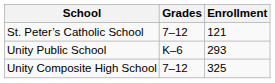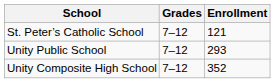 <table class="wikitable">
 <tr>
 <th>School</th>
 <th>Grades</th>
 <th>Enrollment</th>
 </tr>
 <tr>
 <td>St. Peter’s Catholic School</td>
 <td>7–12</td>
 <td>121</td>
 </tr>
 <tr>
 <td>Unity Public School</td>
-<td>K–6</td>
+<td>7–12</td>
 <td>293</td>
 </tr>
 <tr>
 <td>Unity Composite High School</td>
 <td>7–12</td>
-<td>325</td>
+<td>352</td>
 </tr>
 </table>
